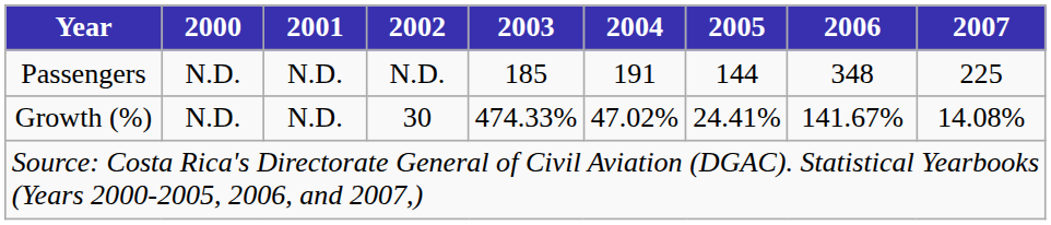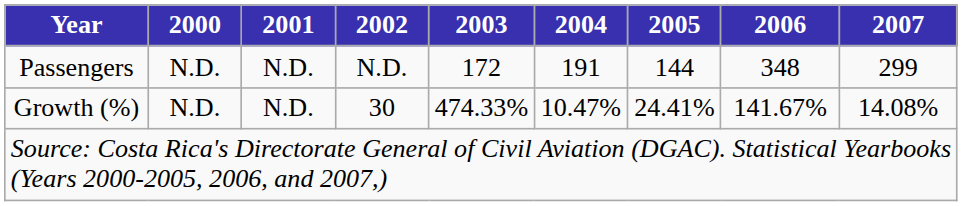 <table class="sortable wikitable toccolours" style="text-align:center">
 <tr>
 <th style="background:#3830AE;color:white">Year</th>
 <th style="background:#3830AE;color:white; width:50px">2000</th>
 <th style="background:#3830AE;color:white; width:50px">2001</th>
 <th style="background:#3830AE;color:white; width:50px">2002</th>
 <th style="background:#3830AE;color:white; width:50px">2003</th>
 <th style="background:#3830AE;color:white; width:50px">2004</th>
 <th style="background:#3830AE;color:white; width:50px">2005</th>
 <th style="background:#3830AE;color:white; width:65px">2006</th>
 <th style="background:#3830AE;color:white; width:65px">2007</th>
 </tr>
 <tr>
 <td>Passengers</td>
 <td>N.D.</td>
 <td>N.D.</td>
 <td>N.D.</td>
-<td>185</td>
+<td>172</td>
 <td>191</td>
 <td>144</td>
 <td>348</td>
-<td>225</td>
+<td>299</td>
 </tr>
 <tr>
 <td>Growth (%)</td>
 <td>N.D.</td>
 <td>N.D.</td>
 <td>30</td>
 <td>474.33%</td>
-<td> 47.02%</td>
+<td> 10.47%</td>
 <td> 24.41%</td>
 <td>141.67%</td>
 <td> 14.08%</td>
 </tr>
 <tr>
 <td colspan="9" style="text-align:left;"><em>Source: Costa Rica's Directorate General of Civil Aviation (DGAC). Statistical Yearbooks<br>(Years 2000-2005, 2006, and 2007,)</em></td>
 </tr>
 </table>
